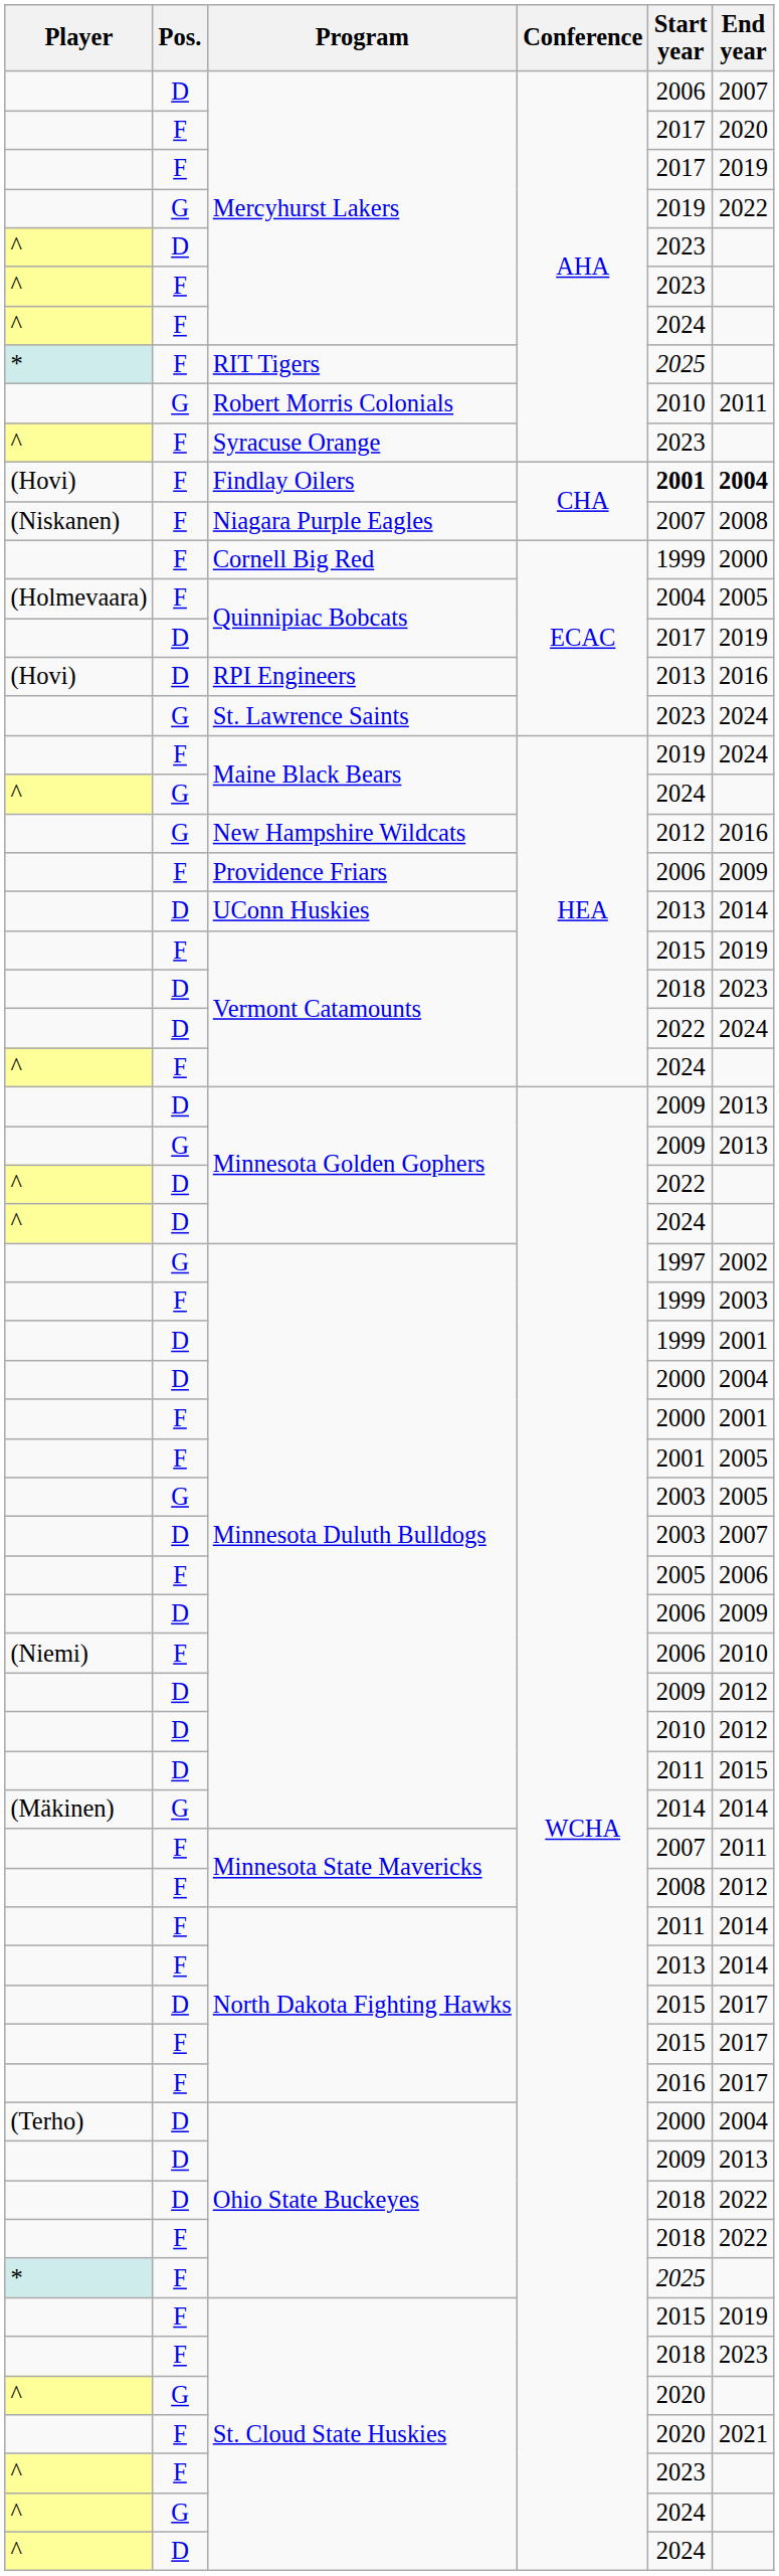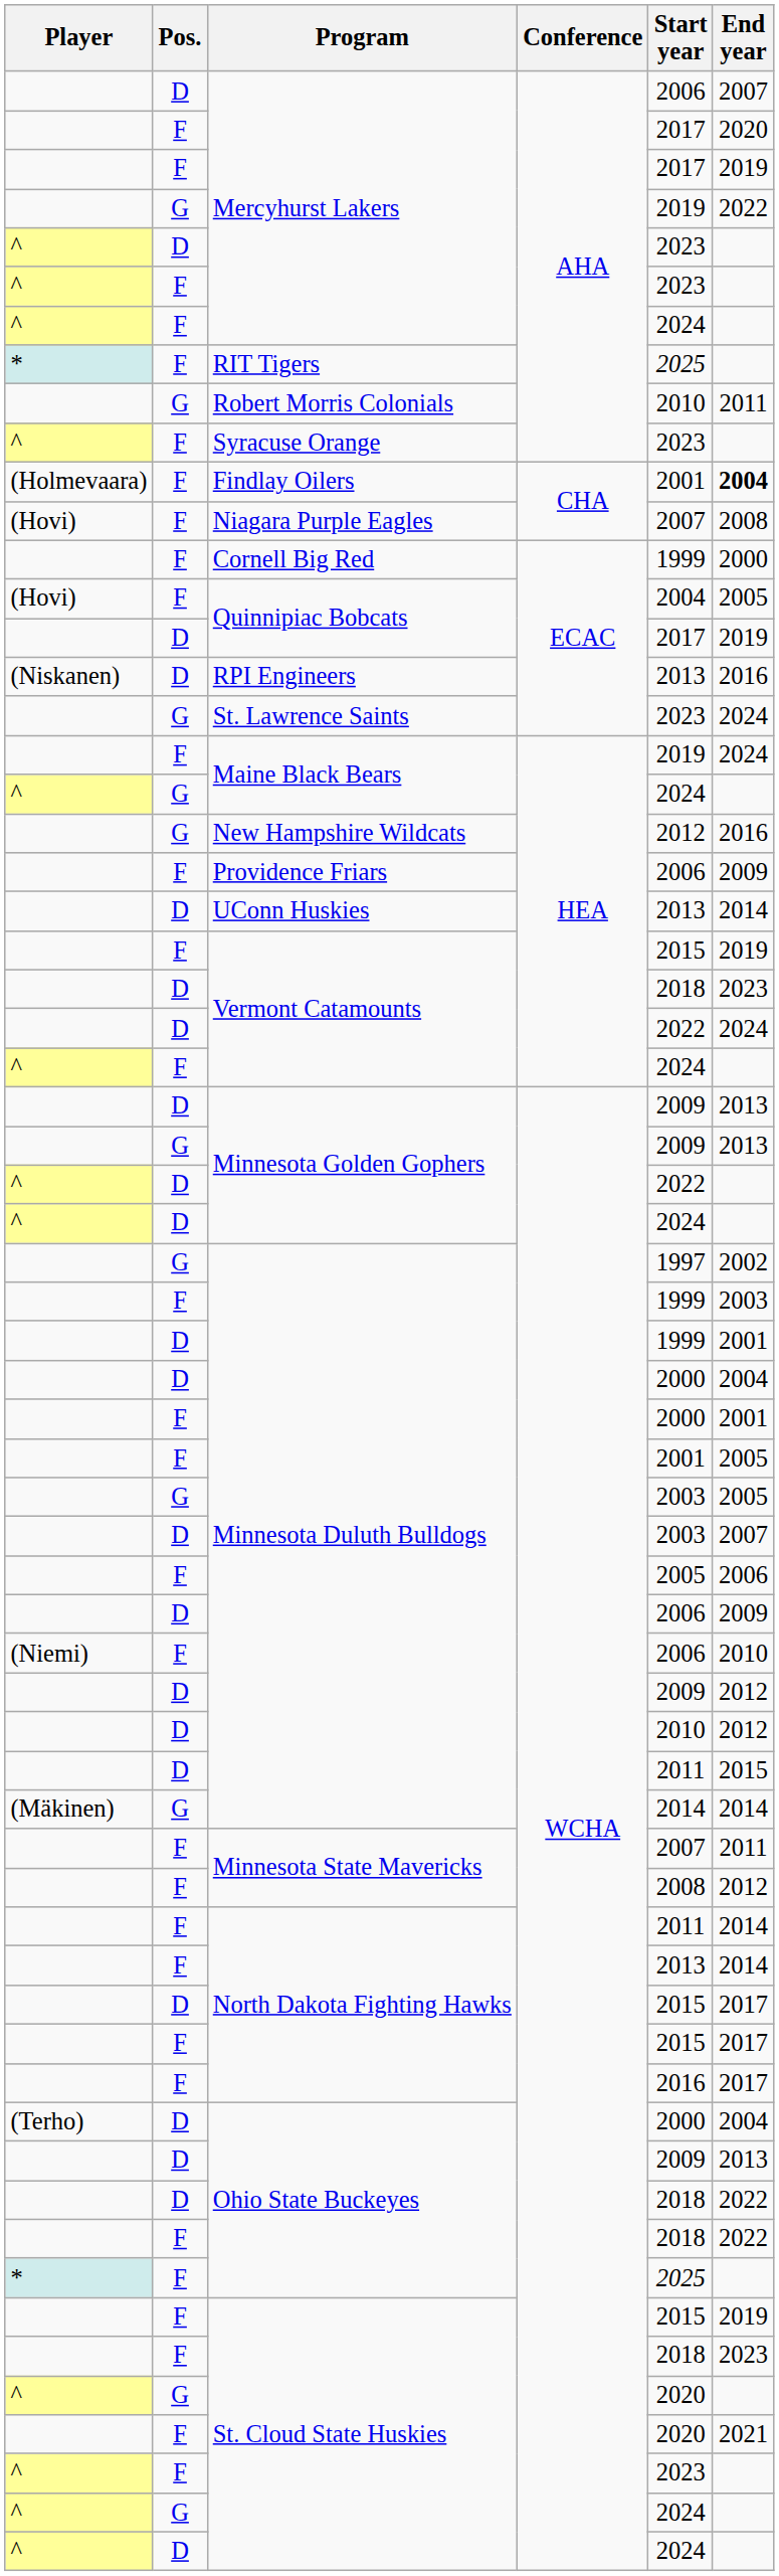 <table class="wikitable sortable" style="text-align:center;">
 <tr>
 <th>Player</th>
 <th>Pos.</th>
 <th>Program</th>
 <th>Conference</th>
 <th>Start<br>year</th>
 <th>End<br>year</th>
 </tr>
 <tr>
 <td align="left"></td>
 <td><a href='#'>D</a></td>
 <td rowspan="7" align="left"><a href='#'>Mercyhurst Lakers</a></td>
 <td rowspan="10"><a href='#'>AHA</a></td>
 <td>2006</td>
 <td>2007</td>
 </tr>
 <tr>
 <td align="left"></td>
 <td><a href='#'>F</a></td>
 <td>2017</td>
 <td>2020</td>
 </tr>
 <tr>
 <td align="left"></td>
 <td><a href='#'>F</a></td>
 <td>2017</td>
 <td>2019</td>
 </tr>
 <tr>
 <td align="left"></td>
 <td><a href='#'>G</a></td>
 <td>2019</td>
 <td>2022</td>
 </tr>
 <tr>
 <td align="left" bgcolor="#FFFF99">^</td>
 <td><a href='#'>D</a></td>
 <td>2023</td>
 <td></td>
 </tr>
 <tr>
 <td align="left" bgcolor="#FFFF99">^</td>
 <td><a href='#'>F</a></td>
 <td>2023</td>
 <td></td>
 </tr>
 <tr>
 <td align="left" bgcolor="#FFFF99">^</td>
 <td><a href='#'>F</a></td>
 <td>2024</td>
 <td></td>
 </tr>
 <tr>
 <td align="left" bgcolor="#CFECEC">*</td>
 <td><a href='#'>F</a></td>
 <td align="left"><a href='#'>RIT Tigers</a></td>
 <td><em>2025</em></td>
 <td></td>
 </tr>
 <tr>
 <td align="left"></td>
 <td><a href='#'>G</a></td>
 <td align="left"><a href='#'>Robert Morris Colonials</a></td>
 <td>2010</td>
 <td>2011</td>
 </tr>
 <tr>
 <td align="left" bgcolor="#FFFF99">^</td>
 <td><a href='#'>F</a></td>
 <td align="left"><a href='#'>Syracuse Orange</a></td>
 <td>2023</td>
 <td></td>
 </tr>
 <tr>
-<td align="left"> (Hovi)</td>
+<td align="left"> (Holmevaara)</td>
 <td><a href='#'>F</a></td>
 <td align="left"><a href='#'>Findlay Oilers</a></td>
 <td rowspan="2"><a href='#'>CHA</a></td>
-<td><strong>2001</strong></td>
+<td>2001</td>
 <td><strong>2004</strong></td>
 </tr>
 <tr>
-<td align="left"> (Niskanen)</td>
+<td align="left"> (Hovi)</td>
 <td><a href='#'>F</a></td>
 <td align="left"><a href='#'>Niagara Purple Eagles</a></td>
 <td>2007</td>
 <td>2008</td>
 </tr>
 <tr>
 <td align="left"></td>
 <td><a href='#'>F</a></td>
 <td align="left"><a href='#'>Cornell Big Red</a></td>
 <td rowspan="5"><a href='#'>ECAC</a></td>
 <td>1999</td>
 <td>2000</td>
 </tr>
 <tr>
-<td align="left"> (Holmevaara)</td>
+<td align="left"> (Hovi)</td>
 <td><a href='#'>F</a></td>
 <td rowspan="2" align="left"><a href='#'>Quinnipiac Bobcats</a></td>
 <td>2004</td>
 <td>2005</td>
 </tr>
 <tr>
 <td align="left"></td>
 <td><a href='#'>D</a></td>
 <td>2017</td>
 <td>2019</td>
 </tr>
 <tr>
-<td align="left"> (Hovi)</td>
+<td align="left"> (Niskanen)</td>
 <td><a href='#'>D</a></td>
 <td align="left"><a href='#'>RPI Engineers</a></td>
 <td>2013</td>
 <td>2016</td>
 </tr>
 <tr>
 <td align="left"></td>
 <td><a href='#'>G</a></td>
 <td align="left"><a href='#'>St. Lawrence Saints</a></td>
 <td>2023</td>
 <td>2024</td>
 </tr>
 <tr>
 <td align="left"></td>
 <td><a href='#'>F</a></td>
 <td rowspan="2" align="left"><a href='#'>Maine Black Bears</a></td>
 <td rowspan="9"><a href='#'>HEA</a></td>
 <td>2019</td>
 <td>2024</td>
 </tr>
 <tr>
 <td align="left" bgcolor="#FFFF99">^</td>
 <td><a href='#'>G</a></td>
 <td>2024</td>
 <td></td>
 </tr>
 <tr>
 <td align="left"></td>
 <td><a href='#'>G</a></td>
 <td align="left"><a href='#'>New Hampshire Wildcats</a></td>
 <td>2012</td>
 <td>2016</td>
 </tr>
 <tr>
 <td align="left"></td>
 <td><a href='#'>F</a></td>
 <td align="left"><a href='#'>Providence Friars</a></td>
 <td>2006</td>
 <td>2009</td>
 </tr>
 <tr>
 <td align="left"></td>
 <td><a href='#'>D</a></td>
 <td align="left"><a href='#'>UConn Huskies</a></td>
 <td>2013</td>
 <td>2014</td>
 </tr>
 <tr>
 <td align="left"></td>
 <td><a href='#'>F</a></td>
 <td rowspan="4" align="left"><a href='#'>Vermont Catamounts</a></td>
 <td>2015</td>
 <td>2019</td>
 </tr>
 <tr>
 <td align="left"></td>
 <td><a href='#'>D</a></td>
 <td>2018</td>
 <td>2023</td>
 </tr>
 <tr>
 <td align="left"></td>
 <td><a href='#'>D</a></td>
 <td>2022</td>
 <td>2024</td>
 </tr>
 <tr>
 <td align="left" bgcolor="#FFFF99">^</td>
 <td><a href='#'>F</a></td>
 <td>2024</td>
 <td></td>
 </tr>
 <tr>
 <td align="left"></td>
 <td><a href='#'>D</a></td>
 <td rowspan="4" align="left"><a href='#'>Minnesota Golden Gophers</a></td>
 <td rowspan="38"><a href='#'>WCHA</a></td>
 <td>2009</td>
 <td>2013</td>
 </tr>
 <tr>
 <td align="left"></td>
 <td><a href='#'>G</a></td>
 <td>2009</td>
 <td>2013</td>
 </tr>
 <tr>
 <td align="left" bgcolor="#FFFF99">^</td>
 <td><a href='#'>D</a></td>
 <td>2022</td>
 <td></td>
 </tr>
 <tr>
 <td align="left" bgcolor="#FFFF99">^</td>
 <td><a href='#'>D</a></td>
 <td>2024</td>
 <td></td>
 </tr>
 <tr>
 <td align="left"></td>
 <td><a href='#'>G</a></td>
 <td rowspan="15" align="left"><a href='#'>Minnesota Duluth Bulldogs</a></td>
 <td>1997</td>
 <td>2002</td>
 </tr>
 <tr>
 <td align="left"></td>
 <td><a href='#'>F</a></td>
 <td>1999</td>
 <td>2003</td>
 </tr>
 <tr>
 <td align="left"></td>
 <td><a href='#'>D</a></td>
 <td>1999</td>
 <td>2001</td>
 </tr>
 <tr>
 <td align="left"></td>
 <td><a href='#'>D</a></td>
 <td>2000</td>
 <td>2004</td>
 </tr>
 <tr>
 <td align="left"></td>
 <td><a href='#'>F</a></td>
 <td>2000</td>
 <td>2001</td>
 </tr>
 <tr>
 <td align="left"></td>
 <td><a href='#'>F</a></td>
 <td>2001</td>
 <td>2005</td>
 </tr>
 <tr>
 <td align="left"></td>
 <td><a href='#'>G</a></td>
 <td>2003</td>
 <td>2005</td>
 </tr>
 <tr>
 <td align="left"></td>
 <td><a href='#'>D</a></td>
 <td>2003</td>
 <td>2007</td>
 </tr>
 <tr>
 <td align="left"></td>
 <td><a href='#'>F</a></td>
 <td>2005</td>
 <td>2006</td>
 </tr>
 <tr>
 <td align="left"></td>
 <td><a href='#'>D</a></td>
 <td>2006</td>
 <td>2009</td>
 </tr>
 <tr>
 <td align="left"> (Niemi)</td>
 <td><a href='#'>F</a></td>
 <td>2006</td>
 <td>2010</td>
 </tr>
 <tr>
 <td align="left"></td>
 <td><a href='#'>D</a></td>
 <td>2009</td>
 <td>2012</td>
 </tr>
 <tr>
 <td align="left"></td>
 <td><a href='#'>D</a></td>
 <td>2010</td>
 <td>2012</td>
 </tr>
 <tr>
 <td align="left"></td>
 <td><a href='#'>D</a></td>
 <td>2011</td>
 <td>2015</td>
 </tr>
 <tr>
 <td align="left"> (Mäkinen)</td>
 <td><a href='#'>G</a></td>
 <td>2014</td>
 <td>2014</td>
 </tr>
 <tr>
 <td align="left"></td>
 <td><a href='#'>F</a></td>
 <td rowspan="2" align="left"><a href='#'>Minnesota State Mavericks</a></td>
 <td>2007</td>
 <td>2011</td>
 </tr>
 <tr>
 <td align="left"></td>
 <td><a href='#'>F</a></td>
 <td>2008</td>
 <td>2012</td>
 </tr>
 <tr>
 <td align="left"></td>
 <td><a href='#'>F</a></td>
 <td rowspan="5" align="left"><a href='#'>North Dakota Fighting Hawks</a></td>
 <td>2011</td>
 <td>2014</td>
 </tr>
 <tr>
 <td align="left"></td>
 <td><a href='#'>F</a></td>
 <td>2013</td>
 <td>2014</td>
 </tr>
 <tr>
 <td align="left"></td>
 <td><a href='#'>D</a></td>
 <td>2015</td>
 <td>2017</td>
 </tr>
 <tr>
 <td align="left"></td>
 <td><a href='#'>F</a></td>
 <td>2015</td>
 <td>2017</td>
 </tr>
 <tr>
 <td align="left"></td>
 <td><a href='#'>F</a></td>
 <td>2016</td>
 <td>2017</td>
 </tr>
 <tr>
 <td align="left"> (Terho)</td>
 <td><a href='#'>D</a></td>
 <td rowspan="5" align="left"><a href='#'>Ohio State Buckeyes</a></td>
 <td>2000</td>
 <td>2004</td>
 </tr>
 <tr>
 <td align="left"></td>
 <td><a href='#'>D</a></td>
 <td>2009</td>
 <td>2013</td>
 </tr>
 <tr>
 <td align="left"></td>
 <td><a href='#'>D</a></td>
 <td>2018</td>
 <td>2022</td>
 </tr>
 <tr>
 <td align="left"></td>
 <td><a href='#'>F</a></td>
 <td>2018</td>
 <td>2022</td>
 </tr>
 <tr>
 <td align="left" bgcolor="#CFECEC">*</td>
 <td><a href='#'>F</a></td>
 <td><em>2025</em></td>
 <td></td>
 </tr>
 <tr>
 <td align="left"></td>
 <td><a href='#'>F</a></td>
 <td rowspan="7" align="left"><a href='#'>St. Cloud State Huskies</a></td>
 <td>2015</td>
 <td>2019</td>
 </tr>
 <tr>
 <td align="left"></td>
 <td><a href='#'>F</a></td>
 <td>2018</td>
 <td>2023</td>
 </tr>
 <tr>
 <td align="left" bgcolor="#FFFF99">^</td>
 <td><a href='#'>G</a></td>
 <td>2020</td>
 <td></td>
 </tr>
 <tr>
 <td align="left"></td>
 <td><a href='#'>F</a></td>
 <td>2020</td>
 <td>2021</td>
 </tr>
 <tr>
 <td align="left" bgcolor="#FFFF99">^</td>
 <td><a href='#'>F</a></td>
 <td>2023</td>
 <td></td>
 </tr>
 <tr>
 <td align="left" bgcolor="#FFFF99">^</td>
 <td><a href='#'>G</a></td>
 <td>2024</td>
 <td></td>
 </tr>
 <tr>
 <td align="left" bgcolor="#FFFF99">^</td>
 <td><a href='#'>D</a></td>
 <td>2024</td>
 <td></td>
 </tr>
 </table>
